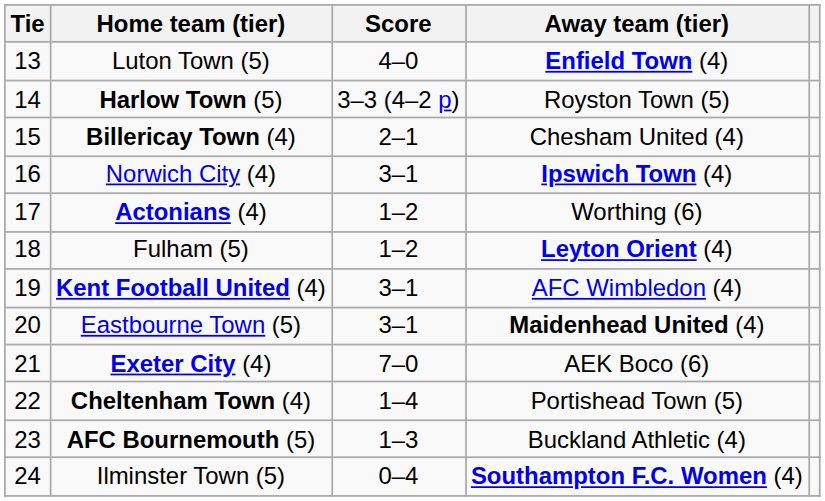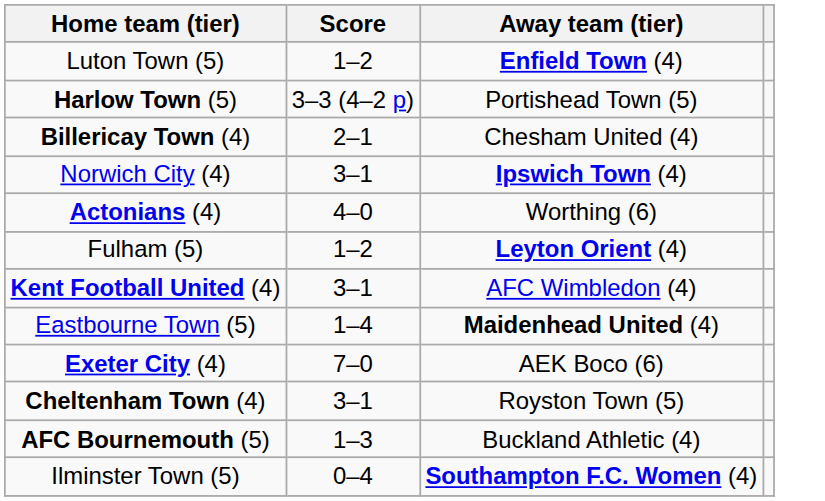 <table class="wikitable" style="text-align:center; font-size:85%">
 <tr>
-<th>Tie</th>
 <th>Home team (tier)</th>
 <th>Score</th>
 <th>Away team (tier)</th>
 <th></th>
 </tr>
 <tr>
-<td>13</td>
 <td>Luton Town (5)</td>
-<td>4–0</td>
+<td>1–2</td>
 <td><strong><a href='#'>Enfield Town</a></strong> (4)</td>
 <td></td>
 </tr>
 <tr>
-<td>14</td>
 <td><strong>Harlow Town</strong> (5)</td>
 <td>3–3 (4–2 <a href='#'>p</a>)</td>
-<td>Royston Town (5)</td>
+<td>Portishead Town (5)</td>
 <td></td>
 </tr>
 <tr>
-<td>15</td>
 <td><strong>Billericay Town</strong> (4)</td>
 <td>2–1</td>
 <td>Chesham United (4)</td>
 <td></td>
 </tr>
 <tr>
-<td>16</td>
 <td><a href='#'>Norwich City</a> (4)</td>
 <td>3–1</td>
 <td><strong><a href='#'>Ipswich Town</a></strong> (4)</td>
 <td></td>
 </tr>
 <tr>
-<td>17</td>
 <td><strong><a href='#'>Actonians</a></strong> (4)</td>
-<td>1–2</td>
+<td>4–0</td>
 <td>Worthing (6)</td>
 <td></td>
 </tr>
 <tr>
-<td>18</td>
 <td>Fulham (5)</td>
 <td>1–2</td>
 <td><strong><a href='#'>Leyton Orient</a></strong> (4)</td>
 <td></td>
 </tr>
 <tr>
-<td>19</td>
 <td><strong><a href='#'>Kent Football United</a></strong> (4)</td>
 <td>3–1</td>
 <td><a href='#'>AFC Wimbledon</a> (4)</td>
 <td></td>
 </tr>
 <tr>
-<td>20</td>
 <td><a href='#'>Eastbourne Town</a> (5)</td>
-<td>3–1</td>
+<td>1–4</td>
 <td><strong>Maidenhead United</strong> (4)</td>
 <td></td>
 </tr>
 <tr>
-<td>21</td>
 <td><strong><a href='#'>Exeter City</a></strong> (4)</td>
 <td>7–0</td>
 <td>AEK Boco (6)</td>
 <td></td>
 </tr>
 <tr>
-<td>22</td>
 <td><strong>Cheltenham Town</strong> (4)</td>
-<td>1–4</td>
-<td>Portishead Town (5)</td>
+<td>3–1</td>
+<td>Royston Town (5)</td>
 <td></td>
 </tr>
 <tr>
-<td>23</td>
 <td><strong>AFC Bournemouth</strong> (5)</td>
 <td>1–3</td>
 <td>Buckland Athletic (4)</td>
 <td></td>
 </tr>
 <tr>
-<td>24</td>
 <td>Ilminster Town (5)</td>
 <td>0–4</td>
 <td><strong><a href='#'>Southampton F.C. Women</a></strong> (4)</td>
 <td></td>
 </tr>
 </table>
